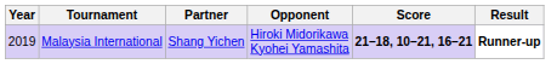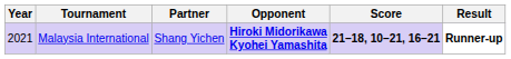 <table class="sortable wikitable" style="font-size: 90%;">
 <tr>
 <th>Year</th>
 <th>Tournament</th>
 <th>Partner</th>
 <th>Opponent</th>
 <th>Score</th>
 <th>Result</th>
 </tr>
 <tr style="background:#D8CEF6">
-<td align="center">2019</td>
+<td align="center">2021</td>
 <td align="left"><a href='#'>Malaysia International</a></td>
 <td align="left"> <a href='#'>Shang Yichen</a></td>
-<td align="left"> <a href='#'>Hiroki Midorikawa</a><br> <a href='#'>Kyohei Yamashita</a></td>
+<td align="left"><strong> <a href='#'>Hiroki Midorikawa</a><br> <a href='#'>Kyohei Yamashita</a></strong></td>
 <td align="left"><strong>21–18, 10–21, 16–21</strong></td>
 <td style="text-align:left; background:white"> <strong>Runner-up</strong></td>
 </tr>
 </table>
